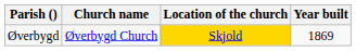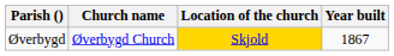 <table class="wikitable" style="text-align:center">
 <tr>
 <th>Parish ()</th>
 <th>Church name</th>
 <th>Location of the church</th>
 <th>Year built</th>
 </tr>
 <tr>
 <td rowspan="1">Øverbygd</td>
 <td><a href='#'>Øverbygd Church</a></td>
 <td style="background: gold;"><a href='#'>Skjold</a></td>
-<td>1869</td>
+<td>1867</td>
 </tr>
 </table>
